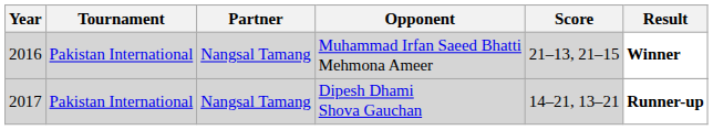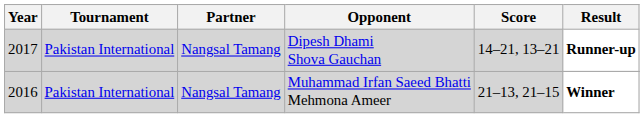 <table class="sortable wikitable" style="font-size: 90%;">
 <tr>
 <th>Year</th>
 <th>Tournament</th>
 <th>Partner</th>
 <th>Opponent</th>
 <th>Score</th>
 <th>Result</th>
 </tr>
 <tr style="background:#D5D5D5">
+<td align="center">2017</td>
+<td align="left"><a href='#'>Pakistan International</a></td>
+<td align="left"> <a href='#'>Nangsal Tamang</a></td>
+<td align="left"> <a href='#'>Dipesh Dhami</a> <br>  <a href='#'>Shova Gauchan</a></td>
+<td align="left">14–21, 13–21</td>
+<td style="text-align:left; background:white"> <strong>Runner-up</strong></td>
+</tr>
+<tr>
+</tr>
+<tr style="background:#D5D5D5">
 <td align="center">2016</td>
 <td align="left"><a href='#'>Pakistan International</a></td>
 <td align="left"> <a href='#'>Nangsal Tamang</a></td>
 <td align="left"> <a href='#'>Muhammad Irfan Saeed Bhatti</a> <br>  Mehmona Ameer</td>
 <td align="left">21–13, 21–15</td>
 <td style="text-align:left; background:white"> <strong>Winner</strong></td>
 </tr>
-<tr>
-</tr>
-<tr style="background:#D5D5D5">
-<td align="center">2017</td>
-<td align="left"><a href='#'>Pakistan International</a></td>
-<td align="left"> <a href='#'>Nangsal Tamang</a></td>
-<td align="left"> <a href='#'>Dipesh Dhami</a> <br>  <a href='#'>Shova Gauchan</a></td>
-<td align="left">14–21, 13–21</td>
-<td style="text-align:left; background:white"> <strong>Runner-up</strong></td>
-</tr>
 </table>
